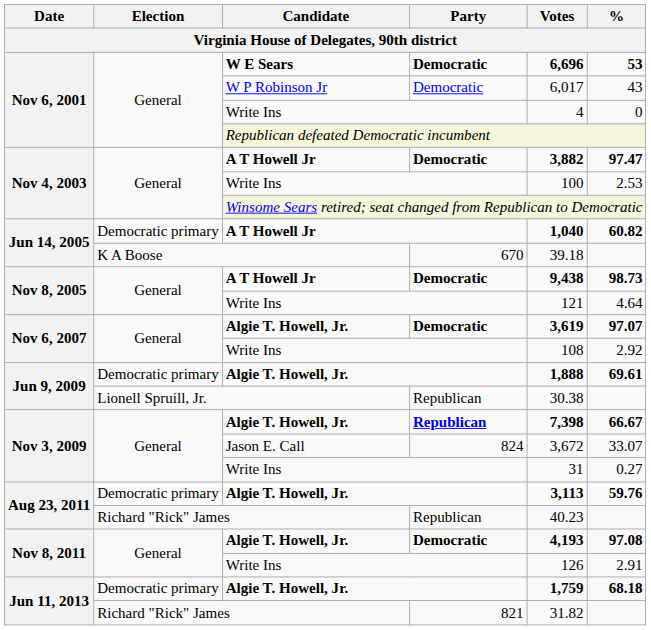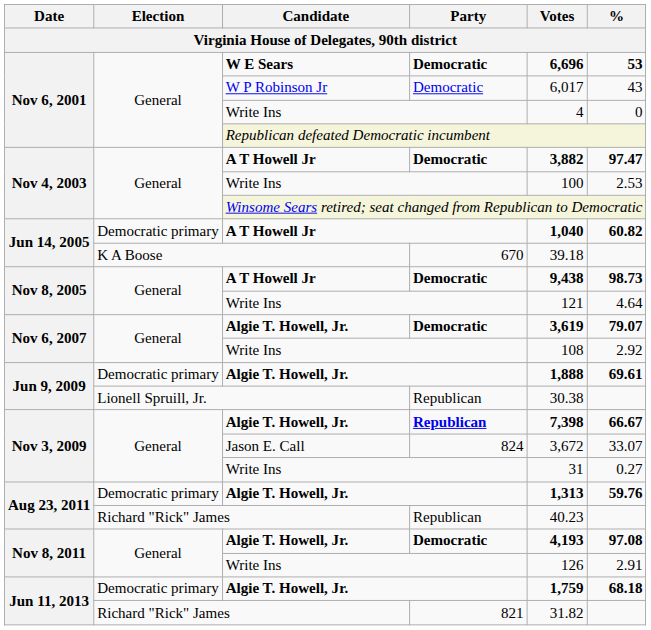 <table class="wikitable">
 <tr>
 <th>Date</th>
 <th>Election</th>
 <th>Candidate</th>
 <th>Party</th>
 <th>Votes</th>
 <th>%</th>
 </tr>
 <tr>
 <th colspan="6">Virginia House of Delegates, 90th district</th>
 </tr>
 <tr>
 <th rowspan="4" align="center">Nov 6, 2001</th>
 <td rowspan="4" align="center">General</td>
 <td><strong>W E Sears</strong></td>
 <td><strong>Democratic</strong></td>
 <td align="right"><strong>6,696</strong></td>
 <td align="right"><strong>53</strong></td>
 </tr>
 <tr>
 <td><a href='#'>W P Robinson Jr</a></td>
 <td><a href='#'>Democratic</a></td>
 <td align="right">6,017</td>
 <td align="right">43</td>
 </tr>
 <tr>
 <td colspan="2">Write Ins</td>
 <td align="right">4</td>
 <td align="right">0</td>
 </tr>
 <tr>
 <td colspan="4" style="background:Beige"><em>Republican defeated Democratic incumbent</em></td>
 </tr>
 <tr>
 <th rowspan="3">Nov 4, 2003</th>
 <td rowspan="3" align="center">General</td>
 <td><strong>A T Howell Jr</strong></td>
 <td><strong>Democratic</strong></td>
 <td align="right"><strong>3,882</strong></td>
 <td align="right"><strong>97.47</strong></td>
 </tr>
 <tr>
 <td colspan="2">Write Ins</td>
 <td align="right">100</td>
 <td align="right">2.53</td>
 </tr>
 <tr>
 <td colspan="4" style="background:Beige"><em><a href='#'>Winsome Sears</a> retired; seat changed from Republican to Democratic</em></td>
 </tr>
 <tr>
 <th rowspan="2">Jun 14, 2005</th>
 <td>Democratic primary</td>
 <td colspan="2"><strong>A T Howell Jr</strong></td>
 <td align="right"><strong>1,040</strong></td>
 <td align="right"><strong>60.82</strong></td>
 </tr>
 <tr>
 <td colspan="2">K A Boose</td>
 <td align="right">670</td>
 <td align="right">39.18</td>
 </tr>
 <tr>
 <th rowspan="2">Nov 8, 2005</th>
 <td rowspan="2" align="center">General</td>
 <td><strong>A T Howell Jr</strong></td>
 <td><strong>Democratic</strong></td>
 <td align="right"><strong>9,438</strong></td>
 <td align="right"><strong>98.73</strong></td>
 </tr>
 <tr>
 <td colspan="2">Write Ins</td>
 <td align="right">121</td>
 <td align="right">4.64</td>
 </tr>
 <tr>
 <th rowspan="2">Nov 6, 2007</th>
 <td rowspan="2" align="center">General</td>
 <td><strong>Algie T. Howell, Jr.</strong></td>
 <td><strong>Democratic</strong></td>
 <td align="right"><strong>3,619</strong></td>
-<td align="right"><strong>97.07</strong></td>
+<td align="right"><strong>79.07</strong></td>
 </tr>
 <tr>
 <td colspan="2">Write Ins</td>
 <td align="right">108</td>
 <td align="right">2.92</td>
 </tr>
 <tr>
 <th rowspan="2">Jun 9, 2009</th>
 <td>Democratic primary</td>
 <td colspan="2"><strong>Algie T. Howell, Jr.</strong></td>
 <td align="right"><strong>1,888</strong></td>
 <td align="right"><strong>69.61</strong></td>
 </tr>
 <tr>
 <td colspan="2">Lionell Spruill, Jr.</td>
 <td>Republican</td>
 <td align="right">30.38</td>
 </tr>
 <tr>
 <th rowspan="3">Nov 3, 2009</th>
 <td rowspan="3" align="center">General</td>
 <td><strong>Algie T. Howell, Jr.</strong></td>
 <td><strong><a href='#'>Republican</a></strong></td>
 <td align="right"><strong>7,398</strong></td>
 <td align="right"><strong>66.67</strong></td>
 </tr>
 <tr>
 <td>Jason E. Call</td>
 <td align="right">824</td>
 <td align="right">3,672</td>
 <td align="right">33.07</td>
 </tr>
 <tr>
 <td colspan="2">Write Ins</td>
 <td align="right">31</td>
 <td align="right">0.27</td>
 </tr>
 <tr>
 <th rowspan="2">Aug 23, 2011</th>
 <td>Democratic primary</td>
 <td colspan="2"><strong>Algie T. Howell, Jr.</strong></td>
-<td align="right"><strong>3,113</strong></td>
+<td align="right"><strong>1,313</strong></td>
 <td align="right"><strong>59.76</strong></td>
 </tr>
 <tr>
 <td colspan="2">Richard "Rick" James</td>
 <td>Republican</td>
 <td align="right">40.23</td>
 </tr>
 <tr>
 <th rowspan="2">Nov 8, 2011</th>
 <td rowspan="2" align="center">General</td>
 <td><strong>Algie T. Howell, Jr.</strong></td>
 <td><strong>Democratic</strong></td>
 <td align="right"><strong>4,193</strong></td>
 <td align="right"><strong>97.08</strong></td>
 </tr>
 <tr>
 <td colspan="2">Write Ins</td>
 <td align="right">126</td>
 <td align="right">2.91</td>
 </tr>
 <tr>
 <th rowspan="2">Jun 11, 2013</th>
 <td>Democratic primary</td>
 <td colspan="2"><strong>Algie T. Howell, Jr.</strong></td>
 <td align="right"><strong>1,759</strong></td>
 <td align="right"><strong>68.18</strong></td>
 </tr>
 <tr>
 <td colspan="2">Richard "Rick" James</td>
 <td align="right">821</td>
 <td align="right">31.82</td>
 </tr>
 </table>
